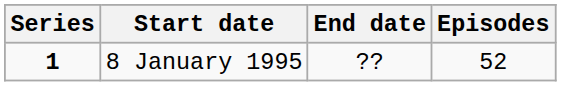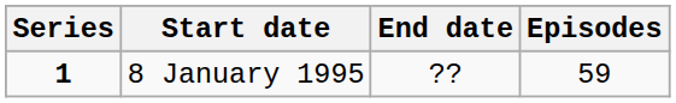 <table class="wikitable" style="text-align:center;">
 <tr>
 <th>Series</th>
 <th>Start date</th>
 <th>End date</th>
 <th>Episodes</th>
 </tr>
 <tr>
 <td><strong>1</strong></td>
 <td>8 January 1995</td>
 <td>??</td>
-<td>52</td>
+<td>59</td>
 </tr>
 </table>
